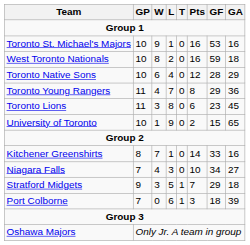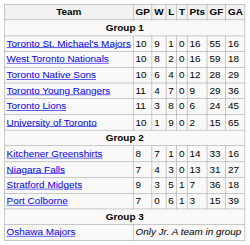 <table class="wikitable">
 <tr>
 <th>Team</th>
 <th>GP</th>
 <th>W</th>
 <th>L</th>
 <th>T</th>
 <th>Pts</th>
 <th>GF</th>
 <th>GA</th>
 </tr>
 <tr>
 <td colspan="8" align="center"><strong>Group 1</strong></td>
 </tr>
 <tr>
 <td><a href='#'>Toronto St. Michael's Majors</a></td>
 <td>10</td>
 <td>9</td>
 <td>1</td>
 <td>0</td>
 <td>16</td>
-<td>53</td>
+<td>55</td>
 <td>16</td>
 </tr>
 <tr>
 <td><a href='#'>West Toronto Nationals</a></td>
 <td>10</td>
 <td>8</td>
 <td>2</td>
 <td>0</td>
 <td>16</td>
 <td>59</td>
 <td>18</td>
 </tr>
 <tr>
 <td><a href='#'>Toronto Native Sons</a></td>
 <td>10</td>
 <td>6</td>
 <td>4</td>
 <td>0</td>
 <td>12</td>
 <td>28</td>
 <td>29</td>
 </tr>
 <tr>
 <td><a href='#'>Toronto Young Rangers</a></td>
 <td>11</td>
 <td>4</td>
 <td>7</td>
 <td>0</td>
-<td>8</td>
+<td>9</td>
 <td>29</td>
 <td>36</td>
 </tr>
 <tr>
 <td><a href='#'>Toronto Lions</a></td>
 <td>11</td>
 <td>3</td>
 <td>8</td>
 <td>0</td>
 <td>6</td>
-<td>23</td>
+<td>24</td>
 <td>45</td>
 </tr>
 <tr>
 <td><a href='#'>University of Toronto</a></td>
 <td>10</td>
 <td>1</td>
 <td>9</td>
 <td>0</td>
 <td>2</td>
 <td>15</td>
 <td>65</td>
 </tr>
 <tr>
 <td colspan="8" align="center"><strong>Group 2</strong></td>
 </tr>
 <tr>
 <td><a href='#'>Kitchener Greenshirts</a></td>
 <td>8</td>
 <td>7</td>
 <td>1</td>
 <td>0</td>
 <td>14</td>
 <td>33</td>
 <td>16</td>
 </tr>
 <tr>
 <td><a href='#'>Niagara Falls</a></td>
 <td>7</td>
 <td>4</td>
 <td>3</td>
 <td>0</td>
-<td>10</td>
-<td>34</td>
+<td>13</td>
+<td>31</td>
 <td>27</td>
 </tr>
 <tr>
 <td><a href='#'>Stratford Midgets</a></td>
 <td>9</td>
 <td>3</td>
 <td>5</td>
 <td>1</td>
 <td>7</td>
-<td>29</td>
+<td>36</td>
 <td>18</td>
 </tr>
 <tr>
 <td><a href='#'>Port Colborne</a></td>
 <td>7</td>
 <td>0</td>
 <td>6</td>
 <td>1</td>
 <td>3</td>
-<td>18</td>
+<td>15</td>
 <td>39</td>
 </tr>
 <tr>
 <td colspan="8" align="center"><strong>Group 3</strong></td>
 </tr>
 <tr>
 <td><a href='#'>Oshawa Majors</a></td>
 <td colspan="7"><em>Only Jr. A team in group</em></td>
 </tr>
 </table>
